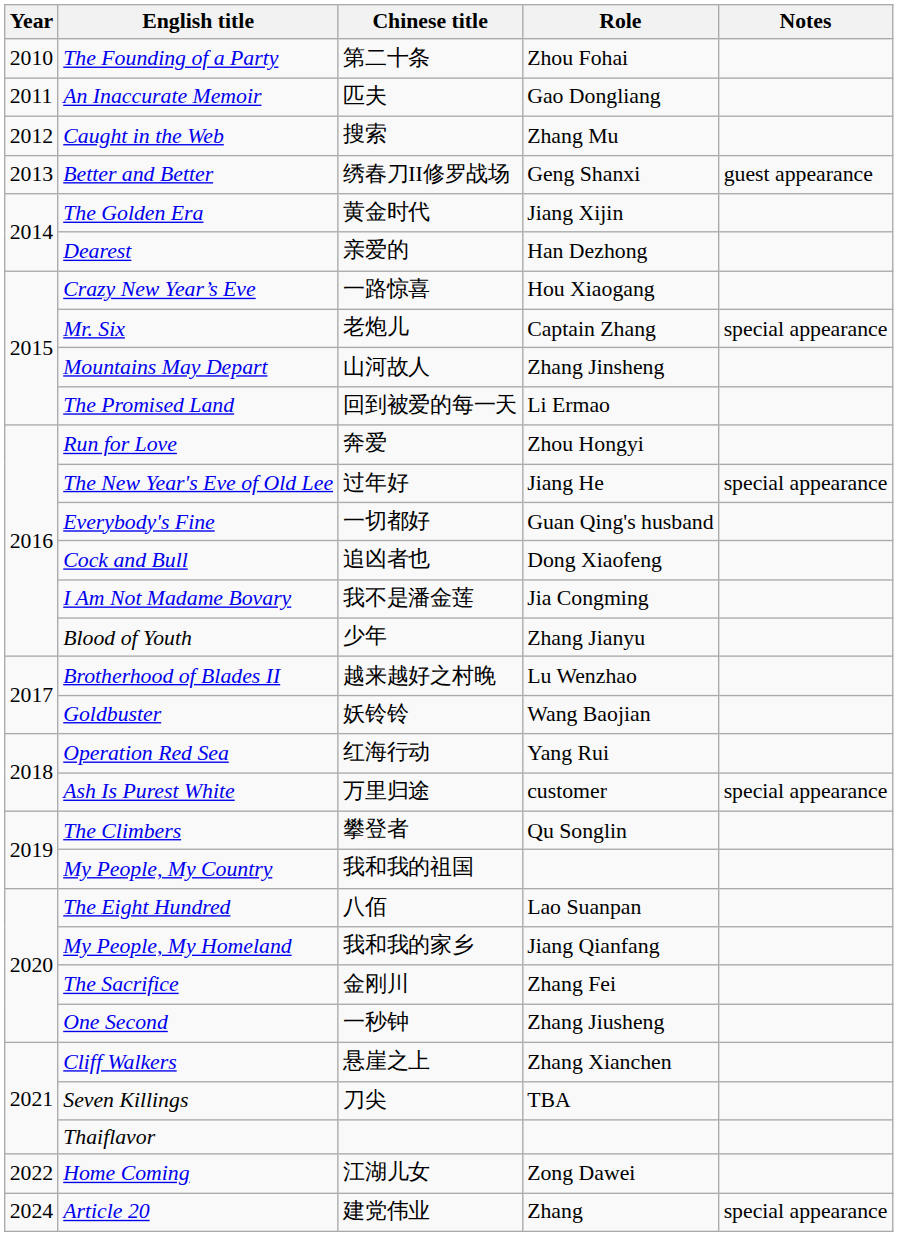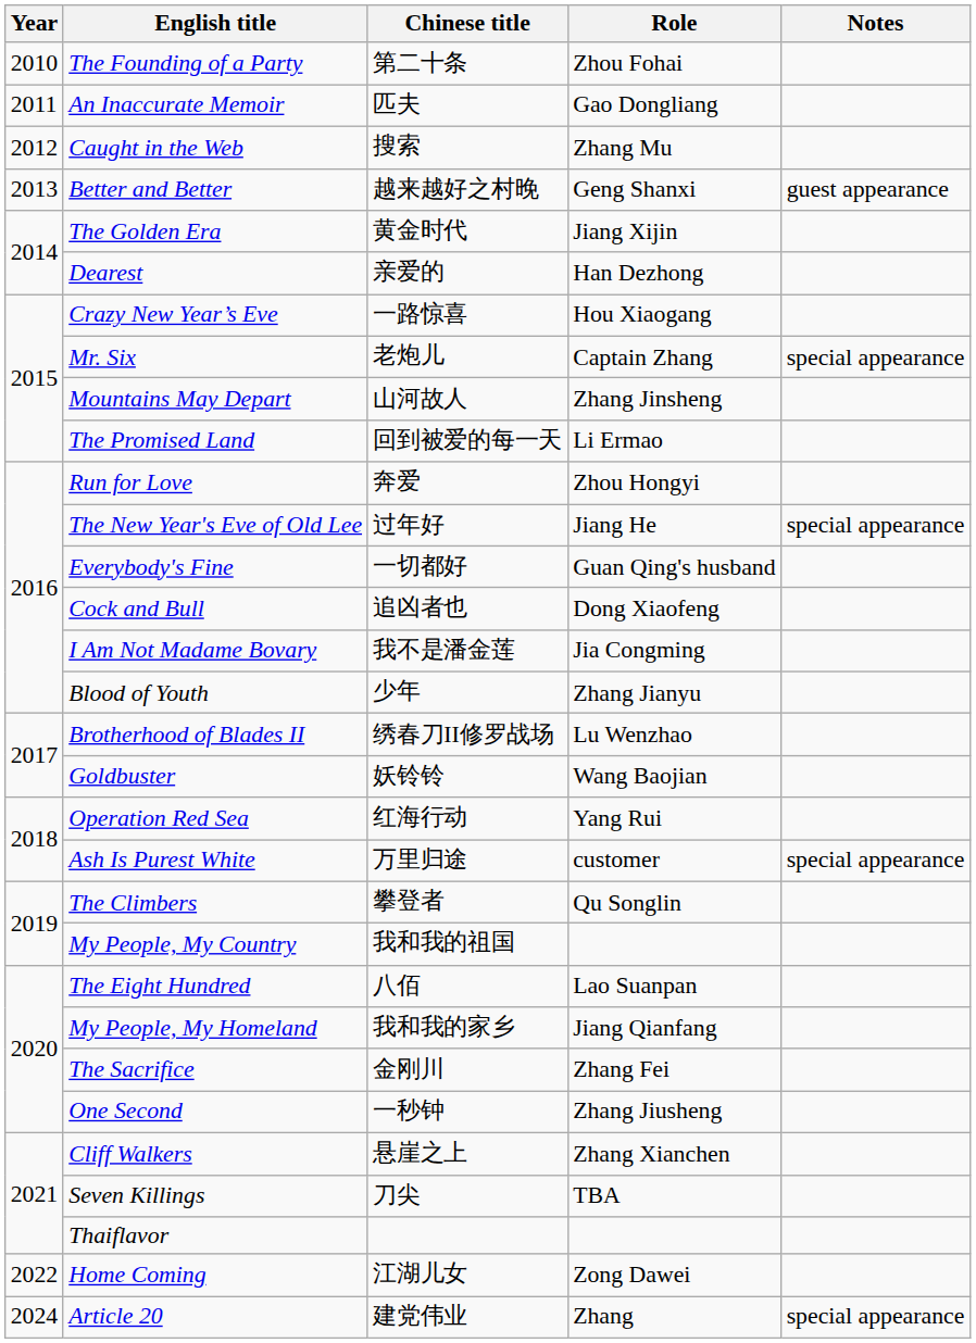 <table class="wikitable sortable">
 <tr>
 <th>Year</th>
 <th>English title</th>
 <th>Chinese title</th>
 <th>Role</th>
 <th>Notes</th>
 </tr>
 <tr>
 <td>2010</td>
 <td><em><a href='#'>The Founding of a Party</a></em></td>
 <td>第二十条</td>
 <td>Zhou Fohai</td>
 <td></td>
 </tr>
 <tr>
 <td>2011</td>
 <td><em><a href='#'>An Inaccurate Memoir</a></em></td>
 <td>匹夫</td>
 <td>Gao Dongliang</td>
 <td></td>
 </tr>
 <tr>
 <td>2012</td>
 <td><em><a href='#'>Caught in the Web</a></em></td>
 <td>搜索</td>
 <td>Zhang Mu</td>
 <td></td>
 </tr>
 <tr>
 <td>2013</td>
 <td><em><a href='#'>Better and Better</a></em></td>
-<td>绣春刀II修罗战场</td>
+<td>越来越好之村晚</td>
 <td>Geng Shanxi</td>
 <td>guest appearance</td>
 </tr>
 <tr>
 <td rowspan=2>2014</td>
 <td><em><a href='#'>The Golden Era</a></em></td>
 <td>黄金时代</td>
 <td>Jiang Xijin</td>
 <td></td>
 </tr>
 <tr>
 <td><em><a href='#'>Dearest</a></em></td>
 <td>亲爱的</td>
 <td>Han Dezhong</td>
 <td></td>
 </tr>
 <tr>
 <td rowspan=4>2015</td>
 <td><em><a href='#'>Crazy New Year’s Eve</a></em></td>
 <td>一路惊喜</td>
 <td>Hou Xiaogang</td>
 <td></td>
 </tr>
 <tr>
 <td><em><a href='#'>Mr. Six</a></em></td>
 <td>老炮儿</td>
 <td>Captain Zhang</td>
 <td>special appearance</td>
 </tr>
 <tr>
 <td><em><a href='#'>Mountains May Depart</a></em></td>
 <td>山河故人</td>
 <td>Zhang Jinsheng</td>
 <td></td>
 </tr>
 <tr>
 <td><em><a href='#'>The Promised Land</a></em></td>
 <td>回到被爱的每一天</td>
 <td>Li Ermao</td>
 <td></td>
 </tr>
 <tr>
 <td rowspan=6>2016</td>
 <td><em><a href='#'>Run for Love</a></em></td>
 <td>奔爱</td>
 <td>Zhou Hongyi</td>
 <td></td>
 </tr>
 <tr>
 <td><em><a href='#'>The New Year's Eve of Old Lee</a></em></td>
 <td>过年好</td>
 <td>Jiang He</td>
 <td>special appearance</td>
 </tr>
 <tr>
 <td><em><a href='#'>Everybody's Fine</a></em></td>
 <td>一切都好</td>
 <td>Guan Qing's husband</td>
 <td></td>
 </tr>
 <tr>
 <td><em><a href='#'>Cock and Bull</a></em></td>
 <td>追凶者也</td>
 <td>Dong Xiaofeng</td>
 <td></td>
 </tr>
 <tr>
 <td><em><a href='#'>I Am Not Madame Bovary</a></em></td>
 <td>我不是潘金莲</td>
 <td>Jia Congming</td>
 <td></td>
 </tr>
 <tr>
 <td><em>Blood of Youth</em></td>
 <td>少年</td>
 <td>Zhang Jianyu</td>
 <td></td>
 </tr>
 <tr>
 <td rowspan=2>2017</td>
 <td><em><a href='#'>Brotherhood of Blades II</a></em></td>
-<td>越来越好之村晚</td>
+<td>绣春刀II修罗战场</td>
 <td>Lu Wenzhao</td>
 <td></td>
 </tr>
 <tr>
 <td><em><a href='#'>Goldbuster</a></em></td>
 <td>妖铃铃</td>
 <td>Wang Baojian</td>
 <td></td>
 </tr>
 <tr>
 <td rowspan=2>2018</td>
 <td><em><a href='#'>Operation Red Sea</a></em></td>
 <td>红海行动</td>
 <td>Yang Rui</td>
 <td></td>
 </tr>
 <tr>
 <td><em><a href='#'>Ash Is Purest White</a></em></td>
 <td>万里归途</td>
 <td>customer</td>
 <td>special appearance</td>
 </tr>
 <tr>
 <td rowspan=2>2019</td>
 <td><em><a href='#'>The Climbers</a></em></td>
 <td>攀登者</td>
 <td>Qu Songlin</td>
 <td></td>
 </tr>
 <tr>
 <td><em><a href='#'>My People, My Country</a></em></td>
 <td>我和我的祖国</td>
 <td></td>
 <td></td>
 </tr>
 <tr>
 <td rowspan=4>2020</td>
 <td><em><a href='#'>The Eight Hundred</a></em></td>
 <td>八佰</td>
 <td>Lao Suanpan</td>
 <td></td>
 </tr>
 <tr>
 <td><em><a href='#'>My People, My Homeland</a></em></td>
 <td>我和我的家乡</td>
 <td>Jiang Qianfang</td>
 <td></td>
 </tr>
 <tr>
 <td><em><a href='#'>The Sacrifice</a></em></td>
 <td>金刚川</td>
 <td>Zhang Fei</td>
 <td></td>
 </tr>
 <tr>
 <td><em><a href='#'>One Second</a></em></td>
 <td>一秒钟</td>
 <td>Zhang Jiusheng</td>
 <td></td>
 </tr>
 <tr>
 <td rowspan=3>2021</td>
 <td><em><a href='#'>Cliff Walkers</a></em></td>
 <td>悬崖之上</td>
 <td>Zhang Xianchen</td>
 <td></td>
 </tr>
 <tr>
 <td><em>Seven Killings</em></td>
 <td>刀尖</td>
 <td>TBA</td>
 <td></td>
 </tr>
 <tr>
 <td><em>Thaiflavor</em></td>
 <td></td>
 <td></td>
 <td></td>
 </tr>
 <tr>
 <td rowspan=1>2022</td>
 <td><em><a href='#'>Home Coming</a></em></td>
 <td>江湖儿女</td>
 <td>Zong Dawei</td>
 <td></td>
 </tr>
 <tr>
 <td>2024</td>
 <td><em><a href='#'>Article 20</a></em></td>
 <td>建党伟业</td>
 <td>Zhang</td>
 <td>special appearance</td>
 </tr>
 </table>
